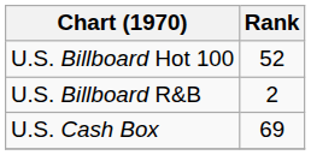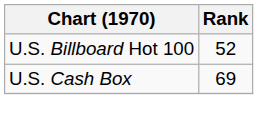 <table class="wikitable sortable">
 <tr>
 <th>Chart (1970)</th>
 <th style="text-align:center;">Rank</th>
 </tr>
 <tr>
 <td>U.S. <em>Billboard</em> Hot 100</td>
 <td style="text-align:center;">52</td>
 </tr>
 <tr>
-<td>U.S. <em>Billboard</em> R&B</td>
-<td style="text-align:center;">2</td>
-</tr>
-<tr>
 <td>U.S. <em>Cash Box</em> </td>
 <td style="text-align:center;">69</td>
 </tr>
 <tr>
 </tr>
 </table>
